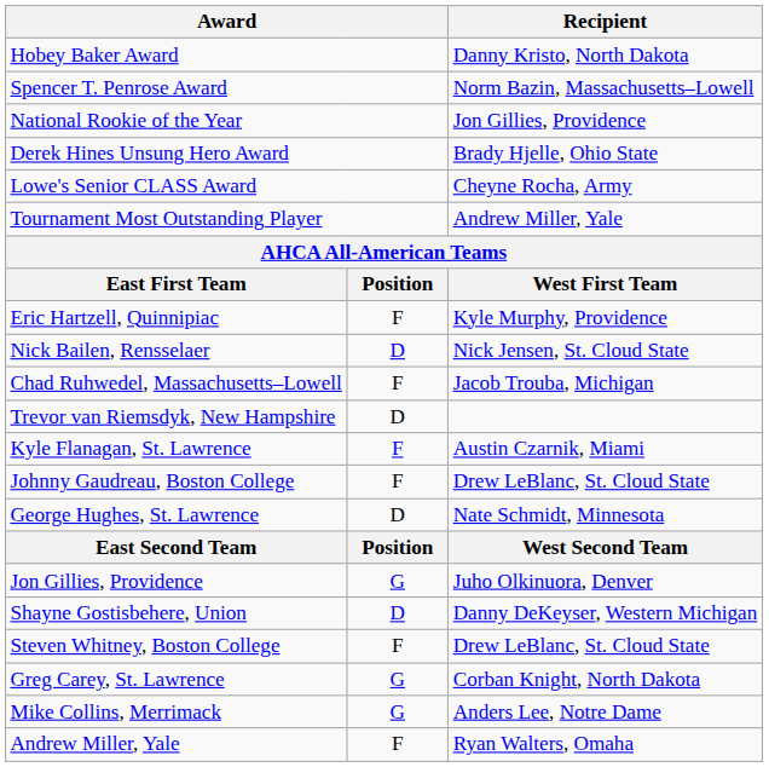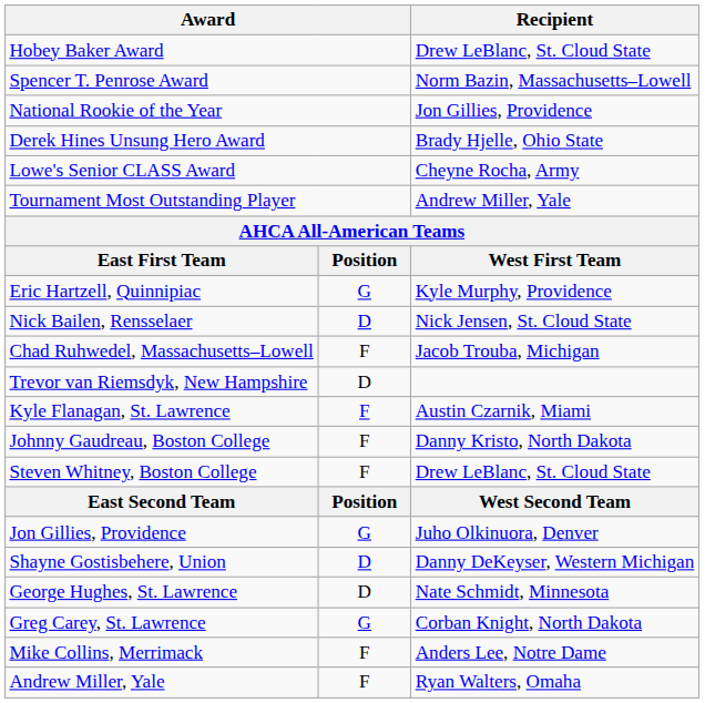 <table class="wikitable">
 <tr>
 <th colspan=2>Award</th>
 <th>Recipient</th>
 </tr>
 <tr>
 <td colspan=2><a href='#'>Hobey Baker Award</a></td>
-<td><a href='#'>Danny Kristo</a>, <a href='#'>North Dakota</a></td>
+<td><a href='#'>Drew LeBlanc</a>, <a href='#'>St. Cloud State</a></td>
 </tr>
 <tr>
 <td colspan=2><a href='#'>Spencer T. Penrose Award</a></td>
 <td><a href='#'>Norm Bazin</a>, <a href='#'>Massachusetts–Lowell</a></td>
 </tr>
 <tr>
 <td colspan=2><a href='#'>National Rookie of the Year</a></td>
 <td><a href='#'>Jon Gillies</a>, <a href='#'>Providence</a></td>
 </tr>
 <tr>
 <td colspan=2><a href='#'>Derek Hines Unsung Hero Award</a></td>
 <td><a href='#'>Brady Hjelle</a>, <a href='#'>Ohio State</a></td>
 </tr>
 <tr>
 <td colspan=2><a href='#'>Lowe's Senior CLASS Award</a></td>
 <td><a href='#'>Cheyne Rocha</a>, <a href='#'>Army</a></td>
 </tr>
 <tr>
 <td colspan=2><a href='#'>Tournament Most Outstanding Player</a></td>
 <td><a href='#'>Andrew Miller</a>, <a href='#'>Yale</a></td>
 </tr>
 <tr>
 <th colspan=3><a href='#'>AHCA All-American Teams</a></th>
 </tr>
 <tr>
 <th>East First Team</th>
 <th>  Position  </th>
 <th>West First Team</th>
 </tr>
 <tr>
 <td><a href='#'>Eric Hartzell</a>, <a href='#'>Quinnipiac</a></td>
-<td align=center>F</td>
+<td align=center><a href='#'>G</a></td>
 <td><a href='#'>Kyle Murphy</a>, <a href='#'>Providence</a></td>
 </tr>
 <tr>
 <td><a href='#'>Nick Bailen</a>, <a href='#'>Rensselaer</a></td>
 <td align=center><a href='#'>D</a></td>
 <td><a href='#'>Nick Jensen</a>, <a href='#'>St. Cloud State</a></td>
 </tr>
 <tr>
 <td><a href='#'>Chad Ruhwedel</a>, <a href='#'>Massachusetts–Lowell</a></td>
 <td align=center>F</td>
 <td><a href='#'>Jacob Trouba</a>, <a href='#'>Michigan</a></td>
 </tr>
 <tr>
 <td><a href='#'>Trevor van Riemsdyk</a>, <a href='#'>New Hampshire</a></td>
 <td align=center>D</td>
 <td></td>
 </tr>
 <tr>
 <td><a href='#'>Kyle Flanagan</a>, <a href='#'>St. Lawrence</a></td>
 <td align=center><a href='#'>F</a></td>
 <td><a href='#'>Austin Czarnik</a>, <a href='#'>Miami</a></td>
 </tr>
 <tr>
 <td><a href='#'>Johnny Gaudreau</a>, <a href='#'>Boston College</a></td>
 <td align=center>F</td>
-<td><a href='#'>Drew LeBlanc</a>, <a href='#'>St. Cloud State</a></td>
+<td><a href='#'>Danny Kristo</a>, <a href='#'>North Dakota</a></td>
 </tr>
 <tr>
-<td><a href='#'>George Hughes</a>, <a href='#'>St. Lawrence</a></td>
-<td align=center>D</td>
-<td><a href='#'>Nate Schmidt</a>, <a href='#'>Minnesota</a></td>
+<td><a href='#'>Steven Whitney</a>, <a href='#'>Boston College</a></td>
+<td align=center>F</td>
+<td><a href='#'>Drew LeBlanc</a>, <a href='#'>St. Cloud State</a></td>
 </tr>
 <tr>
 <th>East Second Team</th>
 <th>  Position  </th>
 <th>West Second Team</th>
 </tr>
 <tr>
 <td><a href='#'>Jon Gillies</a>, <a href='#'>Providence</a></td>
 <td align=center><a href='#'>G</a></td>
 <td><a href='#'>Juho Olkinuora</a>, <a href='#'>Denver</a></td>
 </tr>
 <tr>
 <td><a href='#'>Shayne Gostisbehere</a>, <a href='#'>Union</a></td>
 <td align=center><a href='#'>D</a></td>
 <td><a href='#'>Danny DeKeyser</a>, <a href='#'>Western Michigan</a></td>
 </tr>
 <tr>
-<td><a href='#'>Steven Whitney</a>, <a href='#'>Boston College</a></td>
-<td align=center>F</td>
-<td><a href='#'>Drew LeBlanc</a>, <a href='#'>St. Cloud State</a></td>
+<td><a href='#'>George Hughes</a>, <a href='#'>St. Lawrence</a></td>
+<td align=center>D</td>
+<td><a href='#'>Nate Schmidt</a>, <a href='#'>Minnesota</a></td>
 </tr>
 <tr>
 <td><a href='#'>Greg Carey</a>, <a href='#'>St. Lawrence</a></td>
 <td align=center><a href='#'>G</a></td>
 <td><a href='#'>Corban Knight</a>, <a href='#'>North Dakota</a></td>
 </tr>
 <tr>
 <td><a href='#'>Mike Collins</a>, <a href='#'>Merrimack</a></td>
-<td align=center><a href='#'>G</a></td>
+<td align=center>F</td>
 <td><a href='#'>Anders Lee</a>, <a href='#'>Notre Dame</a></td>
 </tr>
 <tr>
 <td><a href='#'>Andrew Miller</a>, <a href='#'>Yale</a></td>
 <td align=center>F</td>
 <td><a href='#'>Ryan Walters</a>, <a href='#'>Omaha</a></td>
 </tr>
 </table>
